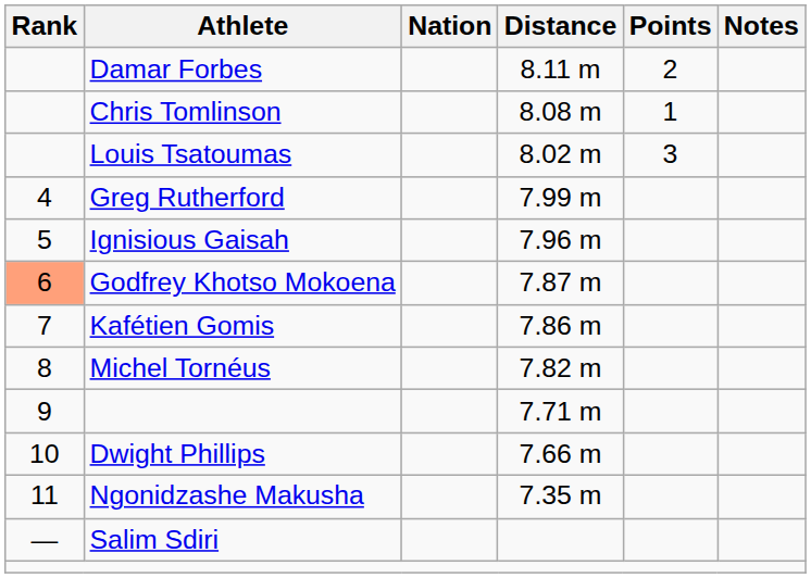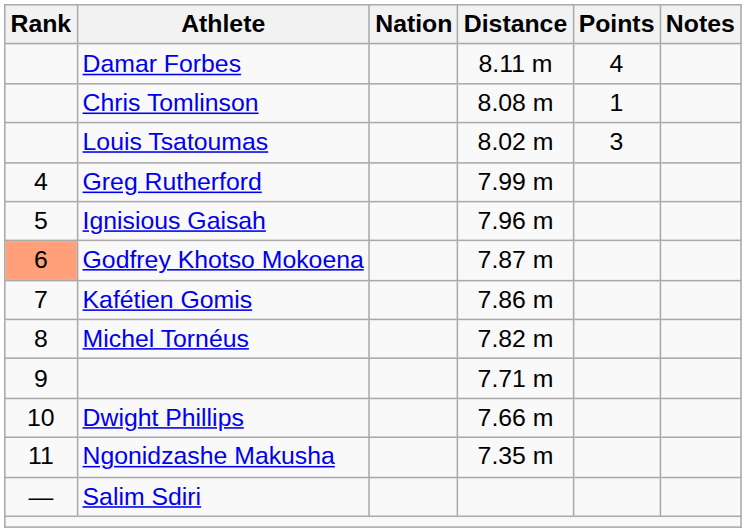 <table class="wikitable mw-datatable sortable" style="text-align:center;">
 <tr>
 <th>Rank</th>
 <th>Athlete</th>
 <th>Nation</th>
 <th>Distance</th>
 <th>Points</th>
 <th>Notes</th>
 </tr>
 <tr>
 <td></td>
 <td align=left><a href='#'>Damar Forbes</a></td>
 <td align=left></td>
 <td>8.11 m </td>
-<td>2</td>
+<td>4</td>
 <td></td>
 </tr>
 <tr>
 <td></td>
 <td align=left><a href='#'>Chris Tomlinson</a></td>
 <td align=left></td>
 <td>8.08 m </td>
 <td>1</td>
 <td></td>
 </tr>
 <tr>
 <td></td>
 <td align=left><a href='#'>Louis Tsatoumas</a></td>
 <td align=left></td>
 <td>8.02 m </td>
 <td>3</td>
 <td></td>
 </tr>
 <tr>
 <td>4</td>
 <td align=left><a href='#'>Greg Rutherford</a></td>
 <td align=left></td>
 <td>7.99 m </td>
 <td></td>
 <td></td>
 </tr>
 <tr>
 <td>5</td>
 <td align=left><a href='#'>Ignisious Gaisah</a></td>
 <td align=left></td>
 <td>7.96 m </td>
 <td></td>
 <td></td>
 </tr>
 <tr>
 <td style="background: lightsalmon;">6</td>
 <td align=left><a href='#'>Godfrey Khotso Mokoena</a></td>
 <td align=left></td>
 <td>7.87 m </td>
 <td></td>
 <td></td>
 </tr>
 <tr>
 <td>7</td>
 <td align=left><a href='#'>Kafétien Gomis</a></td>
 <td align=left></td>
 <td>7.86 m </td>
 <td></td>
 <td></td>
 </tr>
 <tr>
 <td>8</td>
 <td align=left><a href='#'>Michel Tornéus</a></td>
 <td align=left></td>
 <td>7.82 m </td>
 <td></td>
 <td></td>
 </tr>
 <tr>
 <td>9</td>
 <td align=left></td>
 <td align=left></td>
 <td>7.71 m </td>
 <td></td>
 <td></td>
 </tr>
 <tr>
 <td>10</td>
 <td align=left><a href='#'>Dwight Phillips</a></td>
 <td align=left></td>
 <td>7.66 m </td>
 <td></td>
 <td></td>
 </tr>
 <tr>
 <td>11</td>
 <td align=left><a href='#'>Ngonidzashe Makusha</a></td>
 <td align=left></td>
 <td>7.35 m </td>
 <td></td>
 <td></td>
 </tr>
 <tr>
 <td>—</td>
 <td align=left><a href='#'>Salim Sdiri</a></td>
 <td align=left></td>
 <td></td>
 <td></td>
 <td></td>
 </tr>
 <tr class="sortbottom">
 <td colspan=6></td>
 </tr>
 </table>
